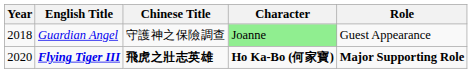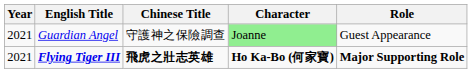 <table class="wikitable">
 <tr>
 <th>Year</th>
 <th>English Title</th>
 <th>Chinese Title</th>
 <th>Character</th>
 <th>Role</th>
 </tr>
 <tr>
-<td>2018</td>
+<td>2021</td>
 <td><a href='#'><em>Guardian Angel</em></a></td>
 <td>守護神之保險調查</td>
 <td style="background: lightgreen;">Joanne</td>
 <td>Guest Appearance</td>
 </tr>
 <tr>
-<td>2020</td>
+<td>2021</td>
 <td><strong><a href='#'><em>Flying Tiger III</em></a></strong></td>
 <td><strong>飛虎之壯志英雄</strong></td>
 <td><strong>Ho Ka-Bo (何家寶)</strong></td>
 <td><strong>Major Supporting Role</strong></td>
 </tr>
 </table>
